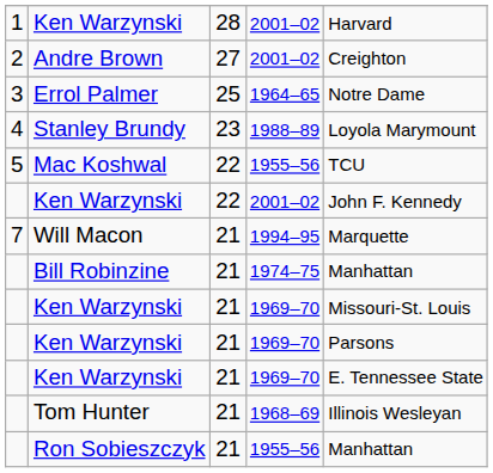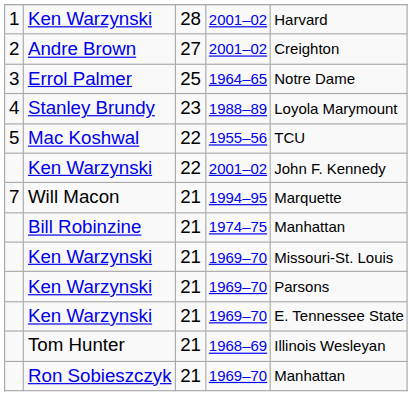 <table class="wikitable">
 <tr>
 </tr>
 <tr>
 <td>1</td>
 <td><a href='#'>Ken Warzynski</a></td>
 <td>28</td>
 <td style="font-size:80%;"><a href='#'>2001–02</a></td>
 <td style="font-size:80%;">Harvard</td>
 </tr>
 <tr>
 <td>2</td>
 <td><a href='#'>Andre Brown</a></td>
 <td>27</td>
 <td style="font-size:80%;"><a href='#'>2001–02</a></td>
 <td style="font-size:80%;">Creighton</td>
 </tr>
 <tr>
 <td>3</td>
 <td><a href='#'>Errol Palmer</a></td>
 <td>25</td>
 <td style="font-size:80%;"><a href='#'>1964–65</a></td>
 <td style="font-size:80%;">Notre Dame</td>
 </tr>
 <tr>
 <td>4</td>
 <td><a href='#'>Stanley Brundy</a></td>
 <td>23</td>
 <td style="font-size:80%;"><a href='#'>1988–89</a></td>
 <td style="font-size:80%;">Loyola Marymount</td>
 </tr>
 <tr>
 <td>5</td>
 <td><a href='#'>Mac Koshwal</a></td>
 <td>22</td>
 <td style="font-size:80%;"><a href='#'>1955–56</a></td>
 <td style="font-size:80%;">TCU</td>
 </tr>
 <tr>
 <td></td>
 <td><a href='#'>Ken Warzynski</a></td>
 <td>22</td>
 <td style="font-size:80%;"><a href='#'>2001–02</a></td>
 <td style="font-size:80%;">John F. Kennedy</td>
 </tr>
 <tr>
 <td>7</td>
 <td>Will Macon</td>
 <td>21</td>
 <td style="font-size:80%;"><a href='#'>1994–95</a></td>
 <td style="font-size:80%;">Marquette</td>
 </tr>
 <tr>
 <td></td>
 <td><a href='#'>Bill Robinzine</a></td>
 <td>21</td>
 <td style="font-size:80%;"><a href='#'>1974–75</a></td>
 <td style="font-size:80%;">Manhattan</td>
 </tr>
 <tr>
 <td></td>
 <td><a href='#'>Ken Warzynski</a></td>
 <td>21</td>
 <td style="font-size:80%;"><a href='#'>1969–70</a></td>
 <td style="font-size:80%;">Missouri-St. Louis</td>
 </tr>
 <tr>
 <td></td>
 <td><a href='#'>Ken Warzynski</a></td>
 <td>21</td>
 <td style="font-size:80%;"><a href='#'>1969–70</a></td>
 <td style="font-size:80%;">Parsons</td>
 </tr>
 <tr>
 <td></td>
 <td><a href='#'>Ken Warzynski</a></td>
 <td>21</td>
 <td style="font-size:80%;"><a href='#'>1969–70</a></td>
 <td style="font-size:80%;">E. Tennessee State</td>
 </tr>
 <tr>
 <td></td>
 <td>Tom Hunter</td>
 <td>21</td>
 <td style="font-size:80%;"><a href='#'>1968–69</a></td>
 <td style="font-size:80%;">Illinois Wesleyan</td>
 </tr>
 <tr>
 <td></td>
 <td><a href='#'>Ron Sobieszczyk</a></td>
 <td>21</td>
-<td style="font-size:80%;"><a href='#'>1955–56</a></td>
+<td style="font-size:80%;"><a href='#'>1969–70</a></td>
 <td style="font-size:80%;">Manhattan</td>
 </tr>
 </table>
